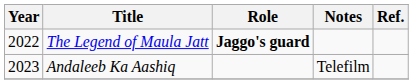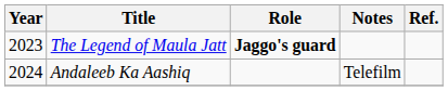 <table class="wikitable sortable">
 <tr>
 <th>Year</th>
 <th>Title</th>
 <th>Role</th>
 <th class="unsortable">Notes</th>
 <th class="unsortable">Ref.</th>
 </tr>
 <tr>
-<td>2022</td>
+<td>2023</td>
 <td><em><a href='#'>The Legend of Maula Jatt</a></em></td>
 <td><strong>Jaggo's guard</strong></td>
 <td></td>
 <td></td>
 </tr>
 <tr>
-<td>2023</td>
+<td>2024</td>
 <td><em>Andaleeb Ka Aashiq</em></td>
 <td></td>
 <td>Telefilm</td>
 <td></td>
 </tr>
 <tr>
 </tr>
 </table>
